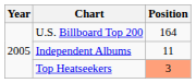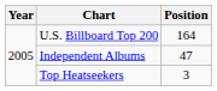 <table class="wikitable">
 <tr>
 <th>Year</th>
 <th>Chart</th>
 <th>Position</th>
 </tr>
 <tr>
 <td rowspan="3">2005</td>
 <td>U.S. <a href='#'>Billboard Top 200</a></td>
 <td align="center">164</td>
 </tr>
 <tr>
 <td><a href='#'>Independent Albums</a></td>
-<td align="center">11</td>
+<td align="center">47</td>
 </tr>
 <tr>
 <td><a href='#'>Top Heatseekers</a></td>
-<td align="center" style="background: lightsalmon;">3</td>
+<td align="center">3</td>
 </tr>
 </table>
